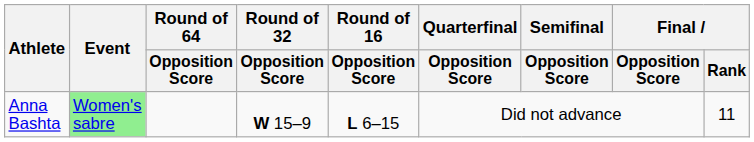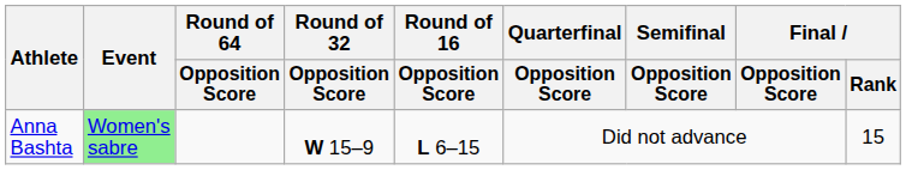 <table class="wikitable" style="font-size:90%">
 <tr>
 <th rowspan="2">Athlete</th>
 <th rowspan="2">Event</th>
 <th>Round of 64</th>
 <th>Round of 32</th>
 <th>Round of 16</th>
 <th>Quarterfinal</th>
 <th>Semifinal</th>
 <th colspan=2>Final / </th>
 </tr>
 <tr style="font-size:95%">
 <th>Opposition <br> Score</th>
 <th>Opposition <br> Score</th>
 <th>Opposition <br> Score</th>
 <th>Opposition <br> Score</th>
 <th>Opposition <br> Score</th>
 <th>Opposition <br> Score</th>
 <th>Rank</th>
 </tr>
 <tr align=center>
 <td align=left><a href='#'>Anna Bashta</a></td>
 <td align=left style="background: lightgreen;"><a href='#'>Women's sabre</a></td>
 <td></td>
 <td><br><strong>W</strong> 15–9</td>
 <td><br><strong>L</strong> 6–15</td>
 <td colspan=3>Did not advance</td>
-<td>11</td>
+<td>15</td>
 </tr>
 </table>
